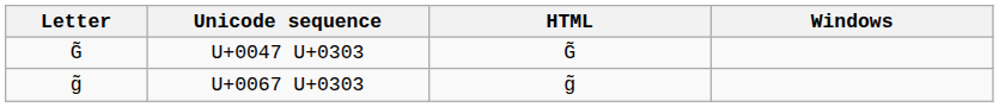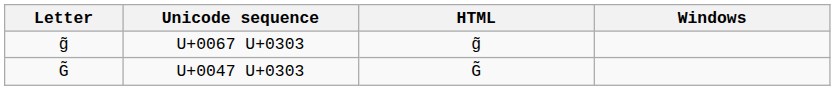 <table class="wikitable" style="text-align: center">
 <tr>
 <th width="10%">Letter</th>
 <th width="20%">Unicode sequence</th>
 <th width="20%">HTML</th>
 <th width="20%">Windows</th>
 </tr>
 <tr>
+<td>g̃</td>
+<td>U+0067 U+0303</td>
+<td>g&#x303;</td>
+<td> </td>
+</tr>
+<tr>
 <td>G̃</td>
 <td>U+0047 U+0303</td>
 <td>G&#x303;</td>
 <td> </td>
 </tr>
-<tr>
-<td>g̃</td>
-<td>U+0067 U+0303</td>
-<td>g&#x303;</td>
-<td> </td>
-</tr>
 </table>
